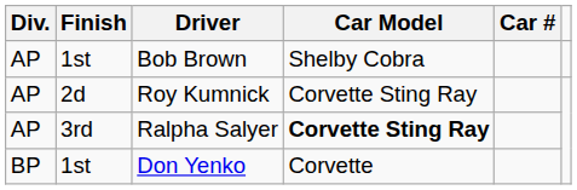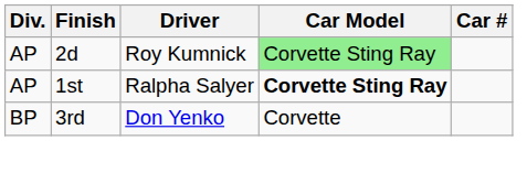 <table class="wikitable">
 <tr>
 <th>Div.</th>
 <th>Finish</th>
 <th>Driver</th>
 <th>Car Model</th>
 <th>Car #</th>
 </tr>
 <tr>
 <td>AP</td>
-<td>1st</td>
-<td>Bob Brown</td>
-<td>Shelby Cobra</td>
-<td></td>
+<td>2d</td>
+<td>Roy Kumnick</td>
+<td style="background: lightgreen;">Corvette Sting Ray</td>
 <td></td>
 </tr>
 <tr>
 <td>AP</td>
-<td>2d</td>
-<td>Roy Kumnick</td>
-<td>Corvette Sting Ray</td>
-<td></td>
-</tr>
-<tr>
-<td>AP</td>
-<td>3rd</td>
+<td>1st</td>
 <td>Ralpha Salyer</td>
 <td><strong>Corvette Sting Ray</strong></td>
 <td></td>
 </tr>
 <tr>
 <td>BP</td>
-<td>1st</td>
+<td>3rd</td>
 <td><a href='#'>Don Yenko</a></td>
 <td>Corvette</td>
 <td></td>
 </tr>
 </table>
